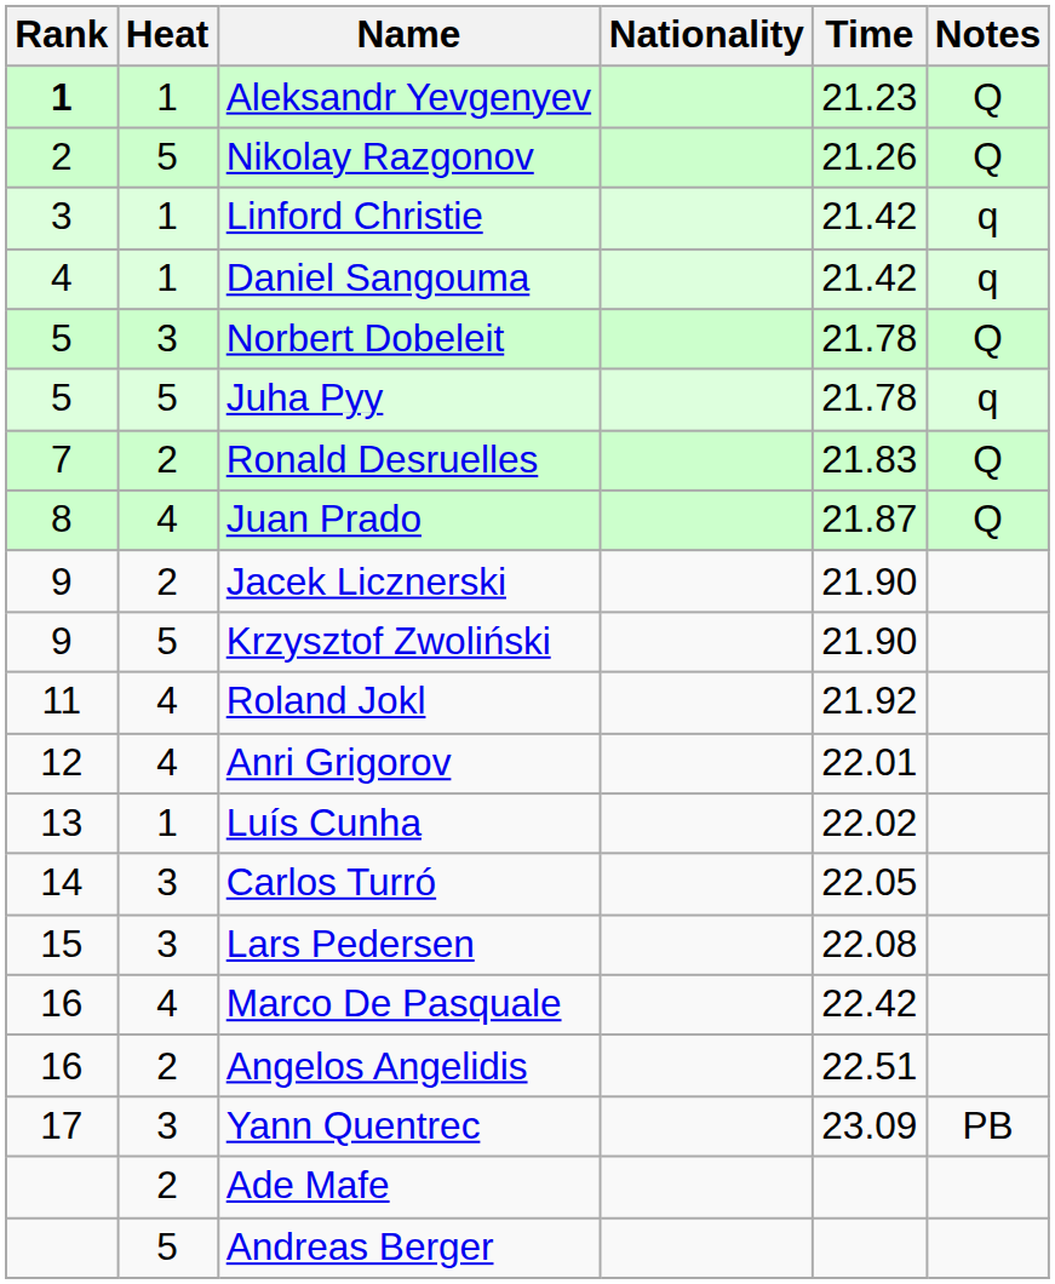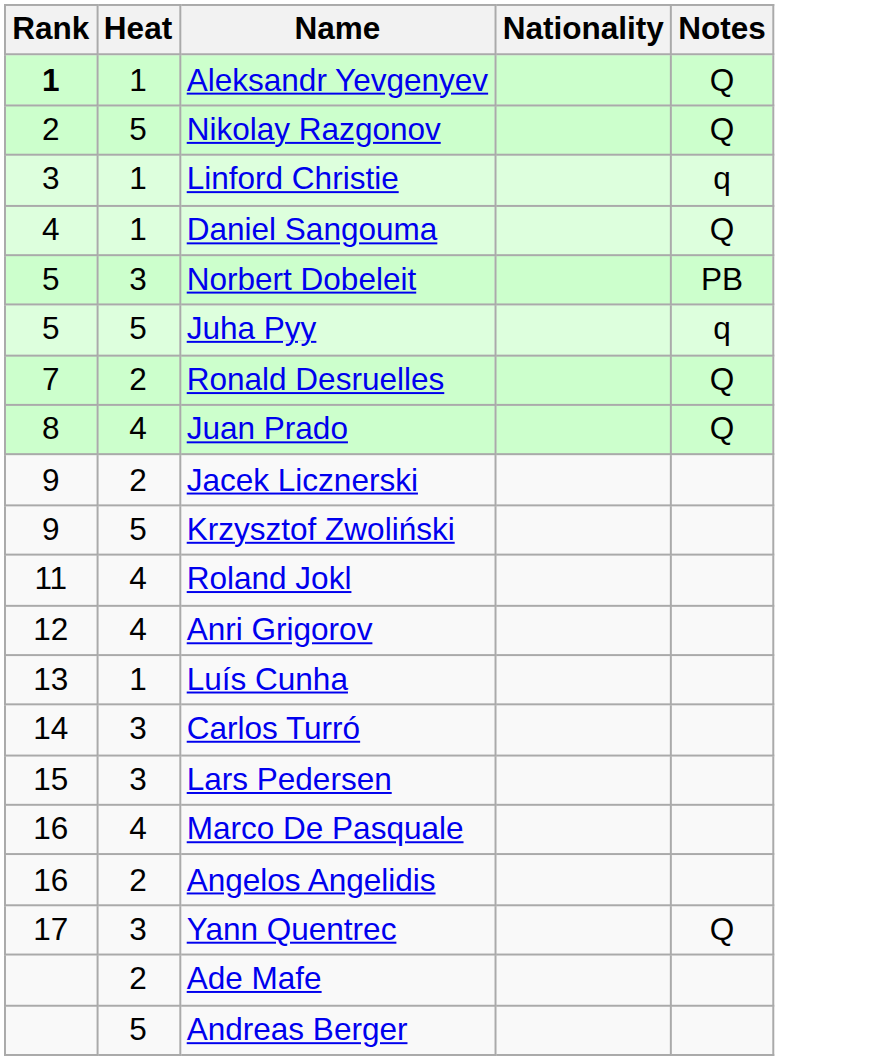 <table class="wikitable sortable" style="text-align:center">
 <tr>
 <th>Rank</th>
 <th>Heat</th>
 <th>Name</th>
 <th>Nationality</th>
-<th>Time</th>
 <th>Notes</th>
 </tr>
 <tr bgcolor=ccffcc>
 <td><strong>1</strong></td>
 <td>1</td>
 <td align="left"><a href='#'>Aleksandr Yevgenyev</a></td>
 <td align=left></td>
-<td>21.23</td>
 <td>Q</td>
 </tr>
 <tr bgcolor=ccffcc>
 <td>2</td>
 <td>5</td>
 <td align="left"><a href='#'>Nikolay Razgonov</a></td>
 <td align=left></td>
-<td>21.26</td>
 <td>Q</td>
 </tr>
 <tr bgcolor=ddffdd>
 <td>3</td>
 <td>1</td>
 <td align="left"><a href='#'>Linford Christie</a></td>
 <td align=left></td>
-<td>21.42</td>
 <td>q</td>
 </tr>
 <tr bgcolor=ddffdd>
 <td>4</td>
 <td>1</td>
 <td align="left"><a href='#'>Daniel Sangouma</a></td>
 <td align=left></td>
-<td>21.42</td>
-<td>q</td>
+<td>Q</td>
 </tr>
 <tr bgcolor=ccffcc>
 <td>5</td>
 <td>3</td>
 <td align="left"><a href='#'>Norbert Dobeleit</a></td>
 <td align=left></td>
-<td>21.78</td>
-<td>Q</td>
+<td>PB</td>
 </tr>
 <tr bgcolor=ddffdd>
 <td>5</td>
 <td>5</td>
 <td align="left"><a href='#'>Juha Pyy</a></td>
 <td align=left></td>
-<td>21.78</td>
 <td>q</td>
 </tr>
 <tr bgcolor=ccffcc>
 <td>7</td>
 <td>2</td>
 <td align="left"><a href='#'>Ronald Desruelles</a></td>
 <td align=left></td>
-<td>21.83</td>
 <td>Q</td>
 </tr>
 <tr bgcolor=ccffcc>
 <td>8</td>
 <td>4</td>
 <td align="left"><a href='#'>Juan Prado</a></td>
 <td align=left></td>
-<td>21.87</td>
 <td>Q</td>
 </tr>
 <tr>
 <td>9</td>
 <td>2</td>
 <td align="left"><a href='#'>Jacek Licznerski</a></td>
 <td align=left></td>
-<td>21.90</td>
 <td></td>
 </tr>
 <tr>
 <td>9</td>
 <td>5</td>
 <td align="left"><a href='#'>Krzysztof Zwoliński</a></td>
 <td align=left></td>
-<td>21.90</td>
 <td></td>
 </tr>
 <tr>
 <td>11</td>
 <td>4</td>
 <td align="left"><a href='#'>Roland Jokl</a></td>
 <td align=left></td>
-<td>21.92</td>
 <td></td>
 </tr>
 <tr>
 <td>12</td>
 <td>4</td>
 <td align="left"><a href='#'>Anri Grigorov</a></td>
 <td align=left></td>
-<td>22.01</td>
 <td></td>
 </tr>
 <tr>
 <td>13</td>
 <td>1</td>
 <td align="left"><a href='#'>Luís Cunha</a></td>
 <td align=left></td>
-<td>22.02</td>
 <td></td>
 </tr>
 <tr>
 <td>14</td>
 <td>3</td>
 <td align="left"><a href='#'>Carlos Turró</a></td>
 <td align=left></td>
-<td>22.05</td>
 <td></td>
 </tr>
 <tr>
 <td>15</td>
 <td>3</td>
 <td align="left"><a href='#'>Lars Pedersen</a></td>
 <td align=left></td>
-<td>22.08</td>
 <td></td>
 </tr>
 <tr>
 <td>16</td>
 <td>4</td>
 <td align="left"><a href='#'>Marco De Pasquale</a></td>
 <td align=left></td>
-<td>22.42</td>
 <td></td>
 </tr>
 <tr>
 <td>16</td>
 <td>2</td>
 <td align="left"><a href='#'>Angelos Angelidis</a></td>
 <td align=left></td>
-<td>22.51</td>
 <td></td>
 </tr>
 <tr>
 <td>17</td>
 <td>3</td>
 <td align="left"><a href='#'>Yann Quentrec</a></td>
 <td align=left></td>
-<td>23.09</td>
-<td>PB</td>
+<td>Q</td>
 </tr>
 <tr>
 <td></td>
 <td>2</td>
 <td align="left"><a href='#'>Ade Mafe</a></td>
 <td align=left></td>
-<td></td>
 <td></td>
 </tr>
 <tr>
 <td></td>
 <td>5</td>
 <td align="left"><a href='#'>Andreas Berger</a></td>
 <td align=left></td>
 <td></td>
-<td></td>
 </tr>
 </table>
